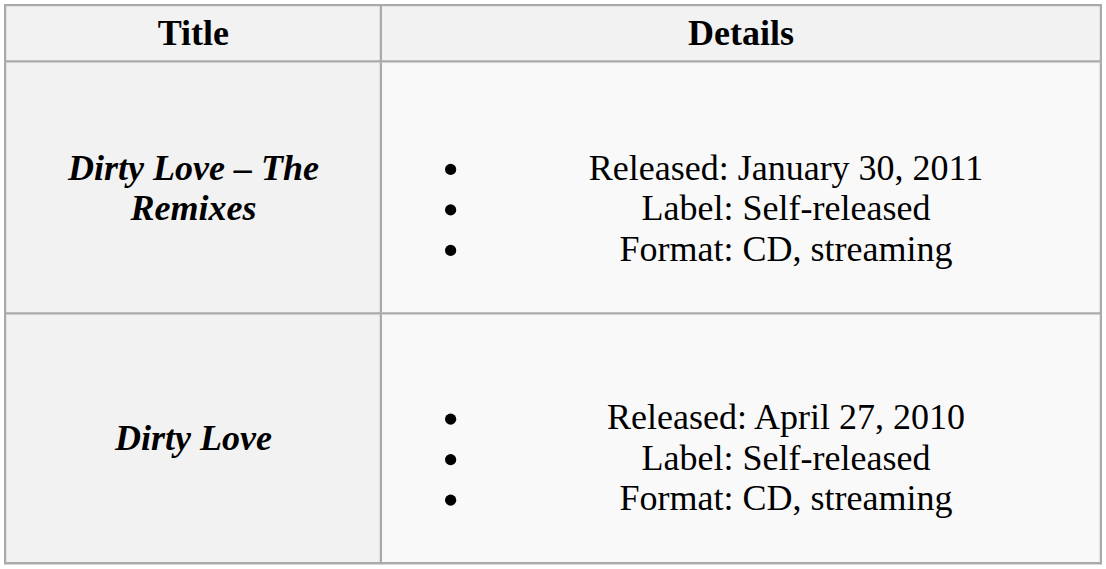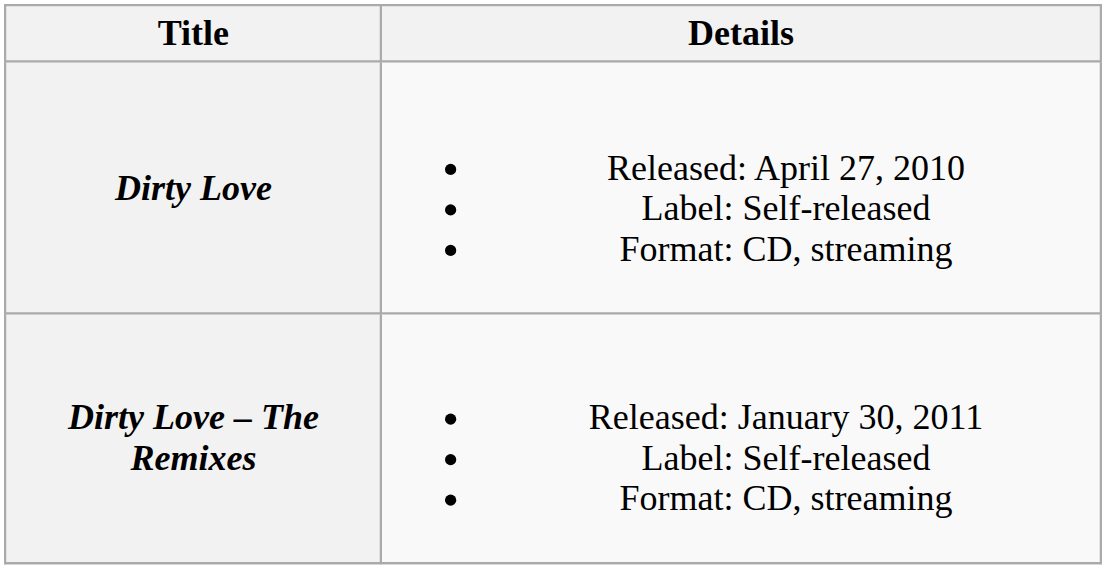 <table class="wikitable plainrowheaders" style="text-align:center;">
 <tr>
 <th scope="col" rowspan="1" style="width:10em;">Title</th>
 <th scope="col" rowspan="1" style="width:19.5em;">Details</th>
 </tr>
 <tr>
+<th scope="row"><em>Dirty Love</em></th>
+<td><br><ul><li>Released: April 27, 2010</li><li>Label: Self-released</li><li>Format: CD, streaming</li></ul></td>
+</tr>
+<tr>
 <th scope="row"><em>Dirty Love – The Remixes</em></th>
 <td><br><ul><li>Released: January 30, 2011</li><li>Label: Self-released</li><li>Format: CD, streaming</li></ul></td>
 </tr>
 <tr>
-<th scope="row"><em>Dirty Love</em></th>
-<td><br><ul><li>Released: April 27, 2010</li><li>Label: Self-released</li><li>Format: CD, streaming</li></ul></td>
-</tr>
-<tr>
 </tr>
 </table>
